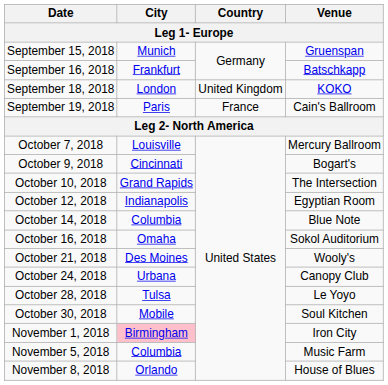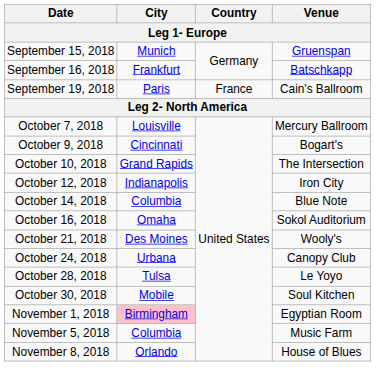 <table class="wikitable" style="text-align:center;">
 <tr>
 <th>Date</th>
 <th>City</th>
 <th>Country</th>
 <th>Venue</th>
 </tr>
 <tr>
 <th colspan="4">Leg 1- Europe</th>
 </tr>
 <tr>
 <td>September 15, 2018</td>
 <td><a href='#'>Munich</a></td>
 <td rowspan="2">Germany</td>
 <td><a href='#'>Gruenspan</a></td>
 </tr>
 <tr>
 <td>September 16, 2018</td>
 <td><a href='#'>Frankfurt</a></td>
 <td><a href='#'>Batschkapp</a></td>
-</tr>
-<tr>
-<td>September 18, 2018</td>
-<td><a href='#'>London</a></td>
-<td>United Kingdom</td>
-<td><a href='#'>KOKO</a></td>
 </tr>
 <tr>
 <td>September 19, 2018</td>
 <td><a href='#'>Paris</a></td>
 <td>France</td>
 <td>Cain's Ballroom</td>
 </tr>
 <tr>
 <th colspan="4">Leg 2- North America</th>
 </tr>
 <tr>
 <td>October 7, 2018</td>
 <td><a href='#'>Louisville</a></td>
 <td rowspan="13">United States</td>
 <td>Mercury Ballroom</td>
 </tr>
 <tr>
 <td>October 9, 2018</td>
 <td><a href='#'>Cincinnati</a></td>
 <td>Bogart's</td>
 </tr>
 <tr>
 <td>October 10, 2018</td>
 <td><a href='#'>Grand Rapids</a></td>
 <td>The Intersection</td>
 </tr>
 <tr>
 <td>October 12, 2018</td>
 <td><a href='#'>Indianapolis</a></td>
-<td>Egyptian Room</td>
+<td>Iron City</td>
 </tr>
 <tr>
 <td>October 14, 2018</td>
 <td><a href='#'>Columbia</a></td>
 <td>Blue Note</td>
 </tr>
 <tr>
 <td>October 16, 2018</td>
 <td><a href='#'>Omaha</a></td>
 <td>Sokol Auditorium</td>
 </tr>
 <tr>
 <td>October 21, 2018</td>
 <td><a href='#'>Des Moines</a></td>
 <td>Wooly's</td>
 </tr>
 <tr>
 <td>October 24, 2018</td>
 <td><a href='#'>Urbana</a></td>
 <td>Canopy Club</td>
 </tr>
 <tr>
 <td>October 28, 2018</td>
 <td><a href='#'>Tulsa</a></td>
 <td>Le Yoyo</td>
 </tr>
 <tr>
 <td>October 30, 2018</td>
 <td><a href='#'>Mobile</a></td>
 <td>Soul Kitchen</td>
 </tr>
 <tr>
 <td>November 1, 2018</td>
 <td style="background: pink;"><a href='#'>Birmingham</a></td>
-<td>Iron City</td>
+<td>Egyptian Room</td>
 </tr>
 <tr>
 <td>November 5, 2018</td>
 <td><a href='#'>Columbia</a></td>
 <td>Music Farm</td>
 </tr>
 <tr>
 <td>November 8, 2018</td>
 <td><a href='#'>Orlando</a></td>
 <td>House of Blues</td>
 </tr>
 </table>
